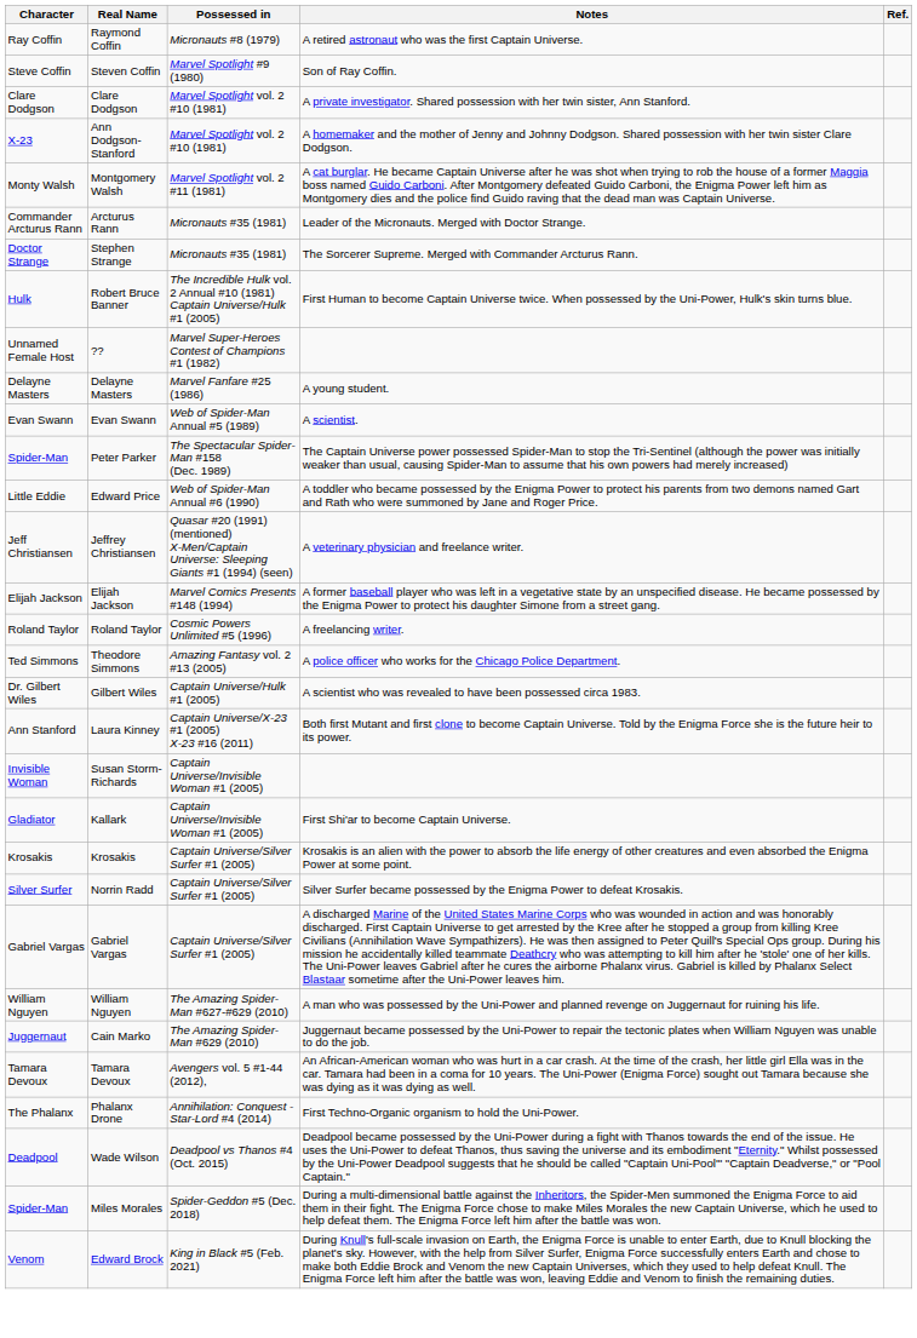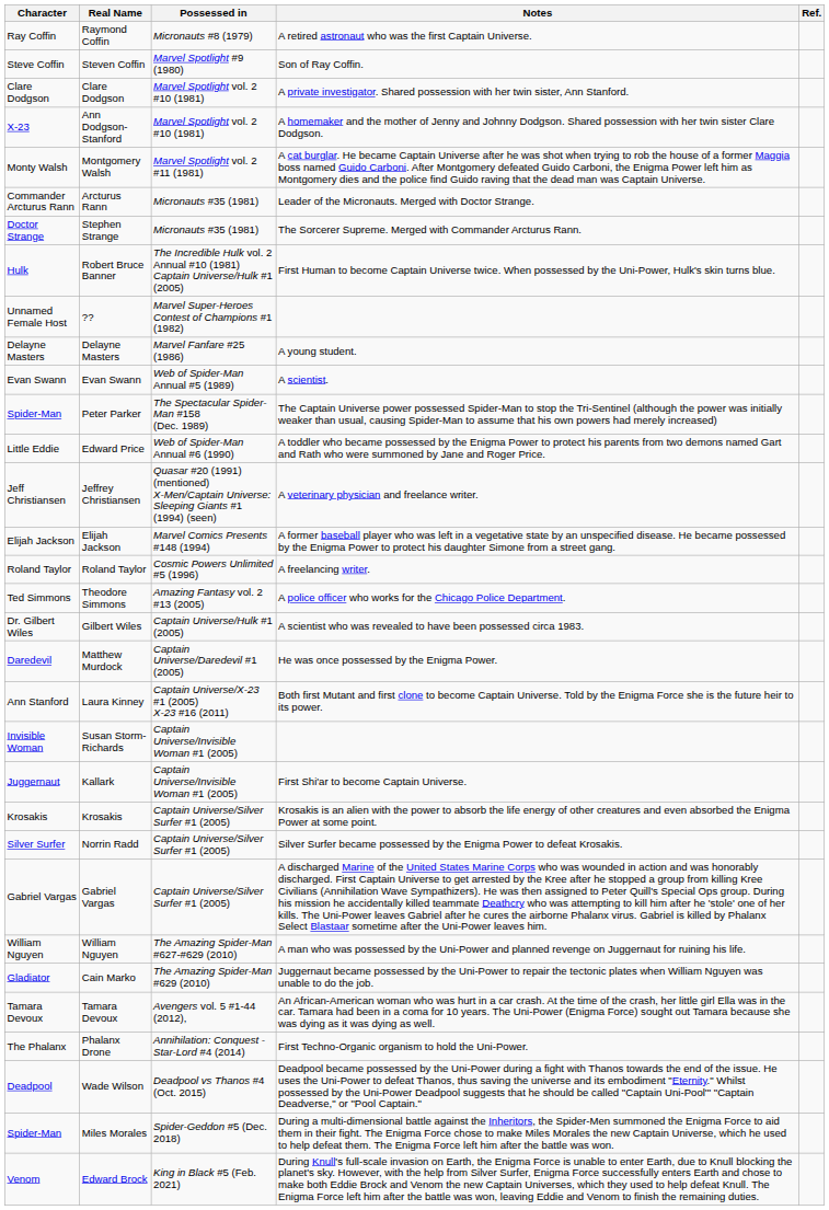 <table class="wikitable">
 <tr>
 <th>Character</th>
 <th>Real Name</th>
 <th>Possessed in</th>
 <th>Notes</th>
 <th>Ref.</th>
 </tr>
 <tr>
 <td>Ray Coffin</td>
 <td>Raymond Coffin</td>
 <td><em>Micronauts</em> #8 (1979)</td>
 <td>A retired <a href='#'>astronaut</a> who was the first Captain Universe.</td>
 <td></td>
 </tr>
 <tr>
 <td>Steve Coffin</td>
 <td>Steven Coffin</td>
 <td><em><a href='#'>Marvel Spotlight</a></em> #9 (1980)</td>
 <td>Son of Ray Coffin.</td>
 <td></td>
 </tr>
 <tr>
 <td>Clare Dodgson</td>
 <td>Clare Dodgson</td>
 <td><em><a href='#'>Marvel Spotlight</a></em> vol. 2 #10 (1981)</td>
 <td>A <a href='#'>private investigator</a>. Shared possession with her twin sister, Ann Stanford.</td>
 <td></td>
 </tr>
 <tr>
 <td><a href='#'>X-23</a></td>
 <td>Ann Dodgson-Stanford</td>
 <td><em><a href='#'>Marvel Spotlight</a></em> vol. 2 #10 (1981)</td>
 <td>A <a href='#'>homemaker</a> and the mother of Jenny and Johnny Dodgson. Shared possession with her twin sister Clare Dodgson.</td>
 <td></td>
 </tr>
 <tr>
 <td>Monty Walsh</td>
 <td>Montgomery Walsh</td>
 <td><em><a href='#'>Marvel Spotlight</a></em> vol. 2 #11 (1981)</td>
 <td>A <a href='#'>cat burglar</a>. He became Captain Universe after he was shot when trying to rob the house of a former <a href='#'>Maggia</a> boss named <a href='#'>Guido Carboni</a>. After Montgomery defeated Guido Carboni, the Enigma Power left him as Montgomery dies and the police find Guido raving that the dead man was Captain Universe.</td>
 <td></td>
 </tr>
 <tr>
 <td>Commander Arcturus Rann</td>
 <td>Arcturus Rann</td>
 <td><em>Micronauts</em> #35 (1981)</td>
 <td>Leader of the Micronauts. Merged with Doctor Strange.</td>
 <td></td>
 </tr>
 <tr>
 <td><a href='#'>Doctor Strange</a></td>
 <td>Stephen Strange</td>
 <td><em>Micronauts</em> #35 (1981)</td>
 <td>The Sorcerer Supreme. Merged with Commander Arcturus Rann.</td>
 <td></td>
 </tr>
 <tr>
 <td><a href='#'>Hulk</a></td>
 <td>Robert Bruce Banner</td>
 <td><em>The Incredible Hulk</em> vol. 2 Annual #10 (1981)<br><em>Captain Universe/Hulk</em> #1 (2005)</td>
 <td>First Human to become Captain Universe twice. When possessed by the Uni-Power, Hulk's skin turns blue.</td>
 <td style="text-align:center;"></td>
 </tr>
 <tr>
 <td>Unnamed Female Host</td>
 <td>??</td>
 <td><em>Marvel Super-Heroes Contest of Champions</em> #1 (1982)</td>
 <td></td>
 <td></td>
 </tr>
 <tr>
 <td>Delayne Masters</td>
 <td>Delayne Masters</td>
 <td><em>Marvel Fanfare</em> #25 (1986)</td>
 <td>A young student.</td>
 <td style="text-align:center;"></td>
 </tr>
 <tr>
 <td>Evan Swann</td>
 <td>Evan Swann</td>
 <td><em>Web of Spider-Man</em> Annual #5 (1989)</td>
 <td>A <a href='#'>scientist</a>.</td>
 <td></td>
 </tr>
 <tr>
 <td><a href='#'>Spider-Man</a></td>
 <td>Peter Parker</td>
 <td><em>The Spectacular Spider-Man</em> #158<br>(Dec. 1989)</td>
 <td>The Captain Universe power possessed Spider-Man to stop the Tri-Sentinel (although the power was initially weaker than usual, causing Spider-Man to assume that his own powers had merely increased)</td>
 <td style="text-align:center;"></td>
 </tr>
 <tr>
 <td>Little Eddie</td>
 <td>Edward Price</td>
 <td><em>Web of Spider-Man</em> Annual #6 (1990)</td>
 <td>A toddler who became possessed by the Enigma Power to protect his parents from two demons named Gart and Rath who were summoned by Jane and Roger Price.</td>
 <td></td>
 </tr>
 <tr>
 <td>Jeff Christiansen</td>
 <td>Jeffrey Christiansen</td>
 <td><em>Quasar</em> #20 (1991) (mentioned)<br><em>X-Men/Captain Universe: Sleeping Giants</em> #1 (1994) (seen)</td>
 <td>A <a href='#'>veterinary physician</a> and freelance writer.</td>
 <td></td>
 </tr>
 <tr>
 <td>Elijah Jackson</td>
 <td>Elijah Jackson</td>
 <td><em>Marvel Comics Presents</em> #148 (1994)</td>
 <td>A former <a href='#'>baseball</a> player who was left in a vegetative state by an unspecified disease. He became possessed by the Enigma Power to protect his daughter Simone from a street gang.</td>
 <td></td>
 </tr>
 <tr>
 <td>Roland Taylor</td>
 <td>Roland Taylor</td>
 <td><em>Cosmic Powers Unlimited</em> #5 (1996)</td>
 <td>A freelancing <a href='#'>writer</a>.</td>
 <td></td>
 </tr>
 <tr>
 <td>Ted Simmons</td>
 <td>Theodore Simmons</td>
 <td><em>Amazing Fantasy</em> vol. 2 #13 (2005)</td>
 <td>A <a href='#'>police officer</a> who works for the <a href='#'>Chicago Police Department</a>.</td>
 <td></td>
 </tr>
 <tr>
 <td>Dr. Gilbert Wiles</td>
 <td>Gilbert Wiles</td>
 <td><em>Captain Universe/Hulk</em> #1 (2005)</td>
 <td>A scientist who was revealed to have been possessed circa 1983.</td>
 <td></td>
 </tr>
 <tr>
+<td><a href='#'>Daredevil</a></td>
+<td>Matthew Murdock</td>
+<td><em>Captain Universe/Daredevil</em> #1 (2005)</td>
+<td>He was once possessed by the Enigma Power.</td>
+<td></td>
+</tr>
+<tr>
 <td>Ann Stanford</td>
 <td>Laura Kinney</td>
 <td><em>Captain Universe/X-23</em> #1 (2005)<br><em>X-23</em> #16 (2011)</td>
 <td>Both first Mutant and first <a href='#'>clone</a> to become Captain Universe. Told by the Enigma Force she is the future heir to its power.</td>
 <td style="text-align:center;"></td>
 </tr>
 <tr>
 <td><a href='#'>Invisible Woman</a></td>
 <td>Susan Storm-Richards</td>
 <td><em>Captain Universe/Invisible Woman</em> #1 (2005)</td>
 <td></td>
 <td></td>
 </tr>
 <tr>
-<td><a href='#'>Gladiator</a></td>
+<td><a href='#'>Juggernaut</a></td>
 <td>Kallark</td>
 <td><em>Captain Universe/Invisible Woman</em> #1 (2005)</td>
 <td>First Shi'ar to become Captain Universe.</td>
 <td></td>
 </tr>
 <tr>
 <td>Krosakis</td>
 <td>Krosakis</td>
 <td><em>Captain Universe/Silver Surfer</em> #1 (2005)</td>
 <td>Krosakis is an alien with the power to absorb the life energy of other creatures and even absorbed the Enigma Power at some point.</td>
 <td></td>
 </tr>
 <tr>
 <td><a href='#'>Silver Surfer</a></td>
 <td>Norrin Radd</td>
 <td><em>Captain Universe/Silver Surfer</em> #1 (2005)</td>
 <td>Silver Surfer became possessed by the Enigma Power to defeat Krosakis.</td>
 <td style="text-align:center;"></td>
 </tr>
 <tr>
 <td>Gabriel Vargas</td>
 <td>Gabriel Vargas</td>
 <td><em>Captain Universe/Silver Surfer</em> #1 (2005)</td>
 <td>A discharged <a href='#'>Marine</a> of the <a href='#'>United States Marine Corps</a> who was wounded in action and was honorably discharged. First Captain Universe to get arrested by the Kree after he stopped a group from killing Kree Civilians (Annihilation Wave Sympathizers). He was then assigned to Peter Quill's Special Ops group. During his mission he accidentally killed teammate <a href='#'>Deathcry</a> who was attempting to kill him after he 'stole' one of her kills. The Uni-Power leaves Gabriel after he cures the airborne Phalanx virus. Gabriel is killed by Phalanx Select <a href='#'>Blastaar</a> sometime after the Uni-Power leaves him.</td>
 <td></td>
 </tr>
 <tr>
 <td>William Nguyen</td>
 <td>William Nguyen</td>
 <td><em>The Amazing Spider-Man</em> #627-#629 (2010)</td>
 <td>A man who was possessed by the Uni-Power and planned revenge on Juggernaut for ruining his life.</td>
 <td></td>
 </tr>
 <tr>
-<td><a href='#'>Juggernaut</a></td>
+<td><a href='#'>Gladiator</a></td>
 <td>Cain Marko</td>
 <td><em>The Amazing Spider-Man</em> #629 (2010)</td>
 <td>Juggernaut became possessed by the Uni-Power to repair the tectonic plates when William Nguyen was unable to do the job.</td>
 <td></td>
 </tr>
 <tr>
 <td>Tamara Devoux</td>
 <td>Tamara Devoux</td>
 <td><em>Avengers</em> vol. 5 #1-44 (2012),</td>
 <td>An African-American woman who was hurt in a car crash. At the time of the crash, her little girl Ella was in the car. Tamara had been in a coma for 10 years. The Uni-Power (Enigma Force) sought out Tamara because she was dying as it was dying as well.</td>
 <td></td>
 </tr>
 <tr>
 <td>The Phalanx</td>
 <td>Phalanx Drone</td>
 <td><em>Annihilation: Conquest - Star-Lord</em> #4 (2014)</td>
 <td>First Techno-Organic organism to hold the Uni-Power.</td>
 <td></td>
 </tr>
 <tr>
 <td><a href='#'>Deadpool</a></td>
 <td>Wade Wilson</td>
 <td><em>Deadpool vs Thanos</em> #4 (Oct. 2015)</td>
 <td>Deadpool became possessed by the Uni-Power during a fight with Thanos towards the end of the issue. He uses the Uni-Power to defeat Thanos, thus saving the universe and its embodiment "<a href='#'>Eternity</a>." Whilst possessed by the Uni-Power Deadpool suggests that he should be called "Captain Uni-Pool'" "Captain Deadverse," or "Pool Captain."</td>
 <td style="text-align:center;"></td>
 </tr>
 <tr>
 <td><a href='#'>Spider-Man</a></td>
 <td>Miles Morales</td>
 <td><em>Spider-Geddon</em> #5 (Dec. 2018)</td>
 <td>During a multi-dimensional battle against the <a href='#'>Inheritors</a>, the Spider-Men summoned the Enigma Force to aid them in their fight. The Enigma Force chose to make Miles Morales the new Captain Universe, which he used to help defeat them. The Enigma Force left him after the battle was won.</td>
 <td></td>
 </tr>
 <tr>
 <td><a href='#'>Venom</a></td>
 <td><a href='#'>Edward Brock</a></td>
 <td><em>King in Black</em> #5 (Feb. 2021)</td>
 <td>During <a href='#'>Knull</a>'s full-scale invasion on Earth, the Enigma Force is unable to enter Earth, due to Knull blocking the planet's sky. However, with the help from Silver Surfer, Enigma Force successfully enters Earth and chose to make both Eddie Brock and Venom the new Captain Universes, which they used to help defeat Knull. The Enigma Force left him after the battle was won, leaving Eddie and Venom to finish the remaining duties.</td>
 <td style="text-align:center;"></td>
 </tr>
 </table>
